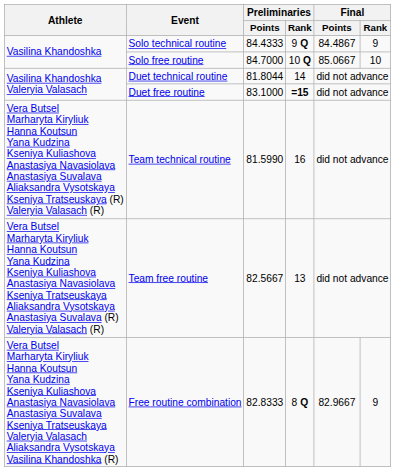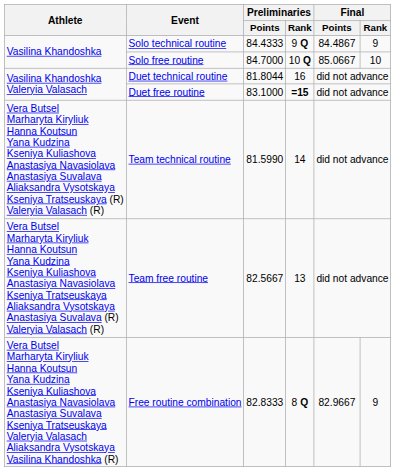 <table class=wikitable style="font-size:90%">
 <tr>
 <th rowspan="2">Athlete</th>
 <th rowspan="2">Event</th>
 <th colspan="2">Preliminaries</th>
 <th colspan="2">Final</th>
 </tr>
 <tr style="font-size:95%">
 <th>Points</th>
 <th>Rank</th>
 <th>Points</th>
 <th>Rank</th>
 </tr>
 <tr align=center>
 <td align=left rowspan=2><a href='#'>Vasilina Khandoshka</a></td>
 <td align=left><a href='#'>Solo technical routine</a></td>
 <td>84.4333</td>
 <td>9 <strong>Q</strong></td>
 <td>84.4867</td>
 <td>9</td>
 </tr>
 <tr align=center>
 <td align=left><a href='#'>Solo free routine</a></td>
 <td>84.7000</td>
 <td>10 <strong>Q</strong></td>
 <td>85.0667</td>
 <td>10</td>
 </tr>
 <tr align=center>
 <td align=left rowspan=2><a href='#'>Vasilina Khandoshka</a><br><a href='#'>Valeryia Valasach</a></td>
 <td align=left><a href='#'>Duet technical routine</a></td>
 <td>81.8044</td>
-<td>14</td>
+<td>16</td>
 <td colspan=2>did not advance</td>
 </tr>
 <tr align=center>
 <td align=left><a href='#'>Duet free routine</a></td>
 <td>83.1000</td>
 <td><strong>=15</strong></td>
 <td colspan=2>did not advance</td>
 </tr>
 <tr align=center>
 <td align=left><a href='#'>Vera Butsel</a><br><a href='#'>Marharyta Kiryliuk</a><br><a href='#'>Hanna Koutsun</a><br><a href='#'>Yana Kudzina</a><br><a href='#'>Kseniya Kuliashova</a><br><a href='#'>Anastasiya Navasiolava</a><br><a href='#'>Anastasiya Suvalava</a><br><a href='#'>Aliaksandra Vysotskaya</a><br><a href='#'>Kseniya Tratseuskaya</a> (R)<br><a href='#'>Valeryia Valasach</a> (R)</td>
 <td align=left><a href='#'>Team technical routine</a></td>
 <td>81.5990</td>
-<td>16</td>
+<td>14</td>
 <td colspan=2>did not advance</td>
 </tr>
 <tr align=center>
 <td align=left><a href='#'>Vera Butsel</a><br><a href='#'>Marharyta Kiryliuk</a><br><a href='#'>Hanna Koutsun</a><br><a href='#'>Yana Kudzina</a><br><a href='#'>Kseniya Kuliashova</a><br><a href='#'>Anastasiya Navasiolava</a><br><a href='#'>Kseniya Tratseuskaya</a><br><a href='#'>Aliaksandra Vysotskaya</a><br><a href='#'>Anastasiya Suvalava</a> (R)<br><a href='#'>Valeryia Valasach</a> (R)</td>
 <td align=left><a href='#'>Team free routine</a></td>
 <td>82.5667</td>
 <td>13</td>
 <td colspan=2>did not advance</td>
 </tr>
 <tr align=center>
 <td align=left><a href='#'>Vera Butsel</a><br><a href='#'>Marharyta Kiryliuk</a><br><a href='#'>Hanna Koutsun</a><br><a href='#'>Yana Kudzina</a><br><a href='#'>Kseniya Kuliashova</a><br><a href='#'>Anastasiya Navasiolava</a><br><a href='#'>Anastasiya Suvalava</a><br><a href='#'>Kseniya Tratseuskaya</a><br><a href='#'>Valeryia Valasach</a><br><a href='#'>Aliaksandra Vysotskaya</a><br><a href='#'>Vasilina Khandoshka</a> (R)</td>
 <td align=left><a href='#'>Free routine combination</a></td>
 <td>82.8333</td>
 <td>8 <strong>Q</strong></td>
 <td>82.9667</td>
 <td>9</td>
 </tr>
 </table>
